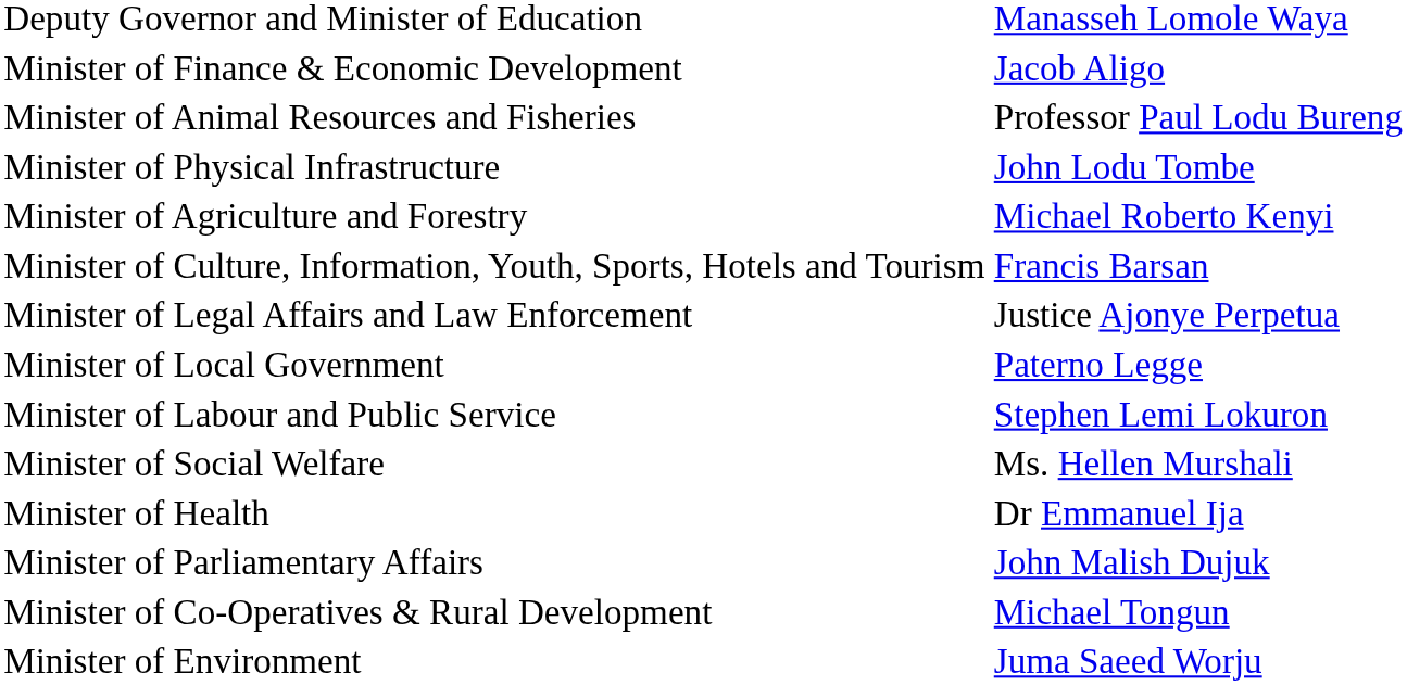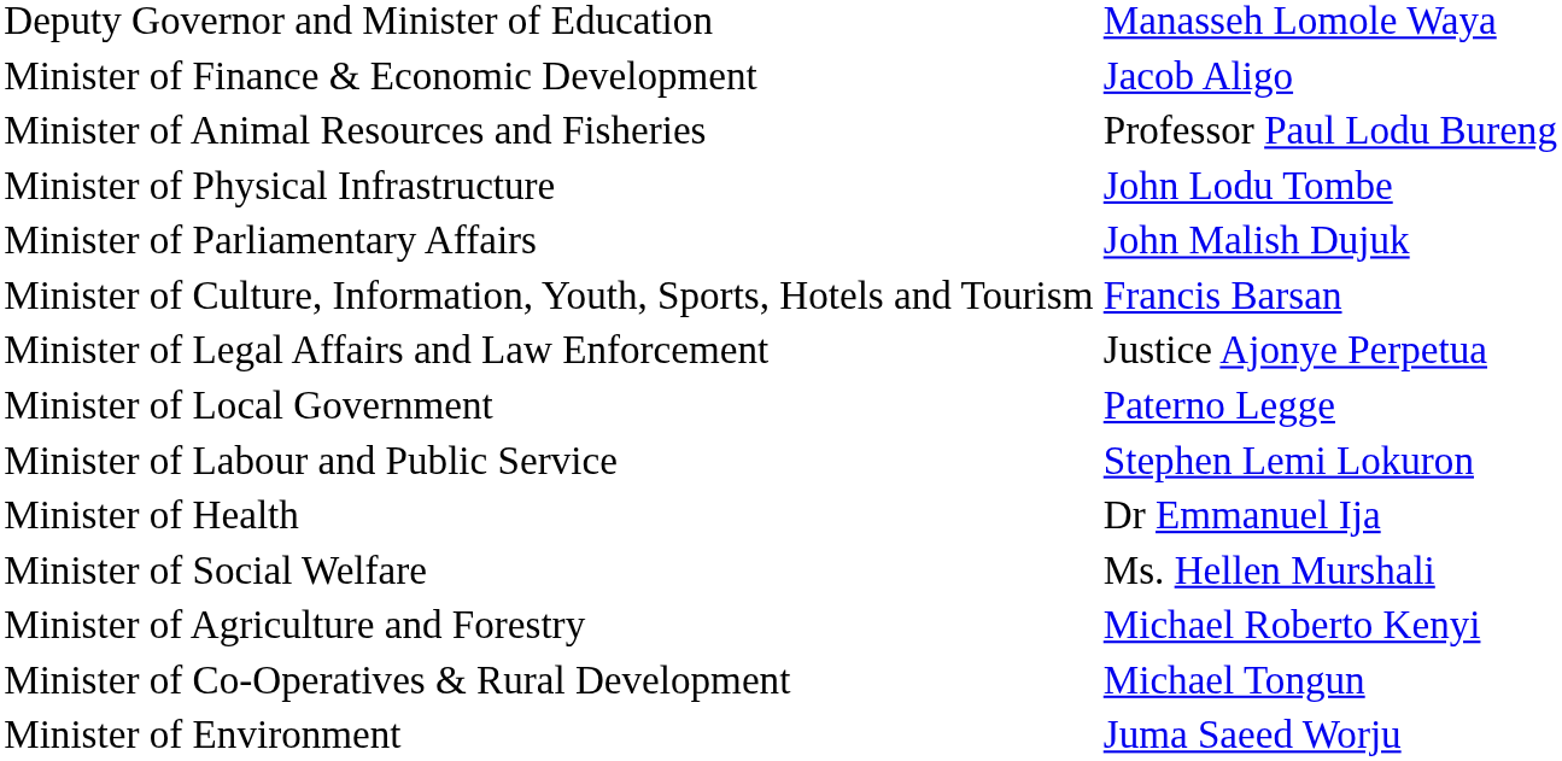 <table>
 <tr>
 <td>Deputy Governor and Minister of Education</td>
 <td><a href='#'>Manasseh Lomole Waya</a></td>
 </tr>
 <tr>
 <td>Minister of Finance & Economic Development</td>
 <td><a href='#'>Jacob Aligo</a></td>
 </tr>
 <tr>
 <td>Minister of Animal Resources and Fisheries</td>
 <td>Professor <a href='#'>Paul Lodu Bureng</a></td>
 </tr>
 <tr>
 <td>Minister of Physical Infrastructure</td>
 <td><a href='#'>John Lodu Tombe</a></td>
 </tr>
 <tr>
-<td>Minister of Agriculture and Forestry</td>
-<td><a href='#'>Michael Roberto Kenyi</a></td>
+<td>Minister of Parliamentary Affairs</td>
+<td><a href='#'>John Malish Dujuk</a></td>
 </tr>
 <tr>
 <td>Minister of Culture, Information, Youth, Sports, Hotels and Tourism</td>
 <td><a href='#'>Francis Barsan</a></td>
 </tr>
 <tr>
 <td>Minister of Legal Affairs and Law Enforcement</td>
 <td>Justice <a href='#'>Ajonye Perpetua</a></td>
 </tr>
 <tr>
 <td>Minister of Local Government</td>
 <td><a href='#'>Paterno Legge</a></td>
 </tr>
 <tr>
 <td>Minister of Labour and Public Service</td>
 <td><a href='#'>Stephen Lemi Lokuron</a></td>
 </tr>
 <tr>
+<td>Minister of Health</td>
+<td>Dr <a href='#'>Emmanuel Ija</a></td>
+</tr>
+<tr>
 <td>Minister of Social Welfare</td>
 <td>Ms. <a href='#'>Hellen Murshali</a></td>
 </tr>
 <tr>
-<td>Minister of Health</td>
-<td>Dr <a href='#'>Emmanuel Ija</a></td>
-</tr>
-<tr>
-<td>Minister of Parliamentary Affairs</td>
-<td><a href='#'>John Malish Dujuk</a></td>
+<td>Minister of Agriculture and Forestry</td>
+<td><a href='#'>Michael Roberto Kenyi</a></td>
 </tr>
 <tr>
 <td>Minister of Co-Operatives & Rural Development</td>
 <td><a href='#'>Michael Tongun</a></td>
 </tr>
 <tr>
 <td>Minister of Environment</td>
 <td><a href='#'>Juma Saeed Worju</a></td>
 </tr>
 </table>
